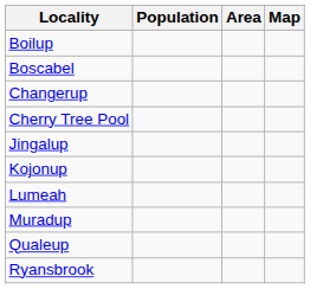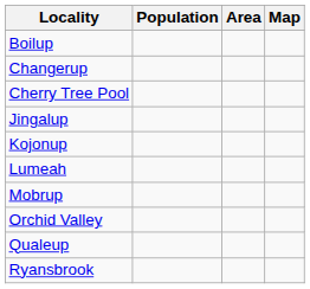 <table class="wikitable sortable">
 <tr>
 <th>Locality</th>
 <th data-sort-type=number>Population</th>
 <th data-sort-type=number>Area</th>
 <th>Map</th>
 </tr>
 <tr>
 <td><a href='#'>Boilup</a></td>
-<td></td>
-<td></td>
-<td></td>
-</tr>
-<tr>
-<td><a href='#'>Boscabel</a></td>
 <td></td>
 <td></td>
 <td></td>
 </tr>
 <tr>
 <td><a href='#'>Changerup</a></td>
 <td></td>
 <td></td>
 <td></td>
 </tr>
 <tr>
 <td><a href='#'>Cherry Tree Pool</a></td>
 <td></td>
 <td></td>
 <td></td>
 </tr>
 <tr>
 <td><a href='#'>Jingalup</a></td>
 <td></td>
 <td></td>
 <td></td>
 </tr>
 <tr>
 <td><a href='#'>Kojonup</a></td>
 <td></td>
 <td></td>
 <td></td>
 </tr>
 <tr>
 <td><a href='#'>Lumeah</a></td>
 <td></td>
 <td></td>
 <td></td>
 </tr>
 <tr>
-<td><a href='#'>Muradup</a></td>
+<td><a href='#'>Mobrup</a></td>
+<td></td>
+<td></td>
+<td></td>
+</tr>
+<tr>
+<td><a href='#'>Orchid Valley</a></td>
 <td></td>
 <td></td>
 <td></td>
 </tr>
 <tr>
 <td><a href='#'>Qualeup</a></td>
 <td></td>
 <td></td>
 <td></td>
 </tr>
 <tr>
 <td><a href='#'>Ryansbrook</a></td>
 <td></td>
 <td></td>
 <td></td>
 </tr>
 </table>
